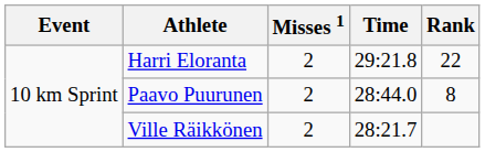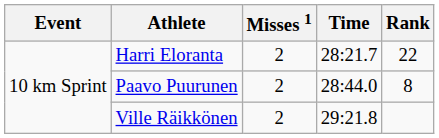 <table class="wikitable" style="font-size:90%">
 <tr>
 <th>Event</th>
 <th>Athlete</th>
 <th>Misses <sup>1</sup></th>
 <th>Time</th>
 <th>Rank</th>
 </tr>
 <tr>
 <td rowspan="3">10 km Sprint</td>
 <td><a href='#'>Harri Eloranta</a></td>
 <td align="center">2</td>
-<td align="center">29:21.8</td>
+<td align="center">28:21.7</td>
 <td align="center">22</td>
 </tr>
 <tr>
 <td><a href='#'>Paavo Puurunen</a></td>
 <td align="center">2</td>
 <td align="center">28:44.0</td>
 <td align="center">8</td>
 </tr>
 <tr>
 <td><a href='#'>Ville Räikkönen</a></td>
 <td align="center">2</td>
-<td align="center">28:21.7</td>
+<td align="center">29:21.8</td>
 <td align="center"></td>
 </tr>
 </table>
